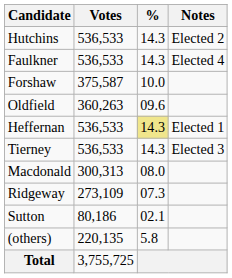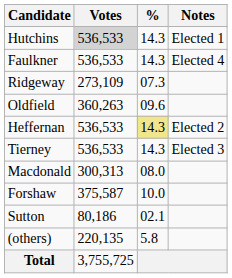 <table class="wikitable">
 <tr>
 <th>Candidate</th>
 <th>Votes</th>
 <th>%</th>
 <th>Notes</th>
 </tr>
 <tr>
 <td>Hutchins</td>
-<td>536,533</td>
+<td style="background: lightgrey;">536,533</td>
 <td>14.3</td>
-<td>Elected 2</td>
+<td>Elected 1</td>
 </tr>
 <tr>
 <td>Faulkner</td>
 <td>536,533</td>
 <td>14.3</td>
 <td>Elected 4</td>
 </tr>
 <tr>
-<td>Forshaw</td>
-<td>375,587</td>
-<td>10.0</td>
+<td>Ridgeway</td>
+<td>273,109</td>
+<td>07.3</td>
 <td></td>
 </tr>
 <tr>
 <td>Oldfield</td>
 <td>360,263</td>
 <td>09.6</td>
 <td></td>
 </tr>
 <tr>
 <td>Heffernan</td>
 <td>536,533</td>
 <td style="background: khaki;">14.3</td>
-<td>Elected 1</td>
+<td>Elected 2</td>
 </tr>
 <tr>
 <td>Tierney</td>
 <td>536,533</td>
 <td>14.3</td>
 <td>Elected 3</td>
 </tr>
 <tr>
 <td>Macdonald</td>
 <td>300,313</td>
 <td>08.0</td>
 <td></td>
 </tr>
 <tr>
-<td>Ridgeway</td>
-<td>273,109</td>
-<td>07.3</td>
+<td>Forshaw</td>
+<td>375,587</td>
+<td>10.0</td>
 <td></td>
 </tr>
 <tr>
 <td>Sutton</td>
 <td>80,186</td>
 <td>02.1</td>
 <td></td>
 </tr>
 <tr>
 <td>(others)</td>
 <td>220,135</td>
 <td>5.8</td>
 <td></td>
 </tr>
 <tr>
 <th>Total</th>
 <td>3,755,725</td>
 <th colspan=2></th>
 </tr>
 </table>
